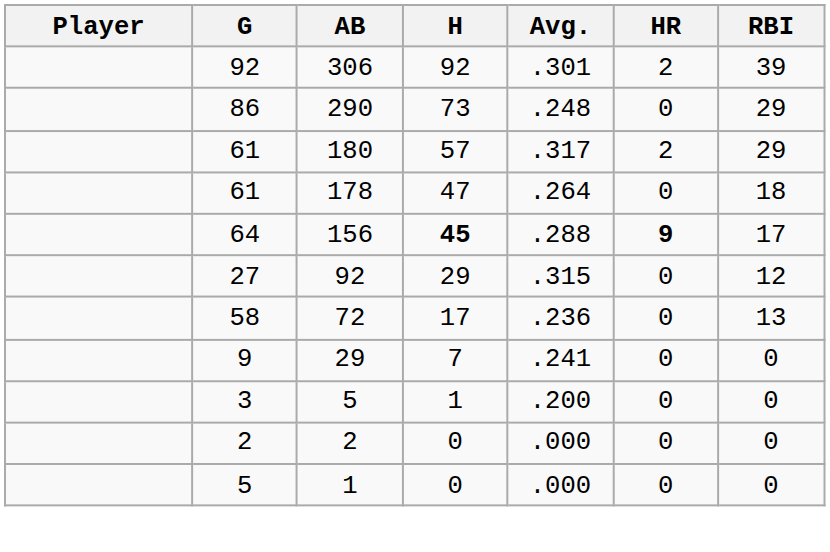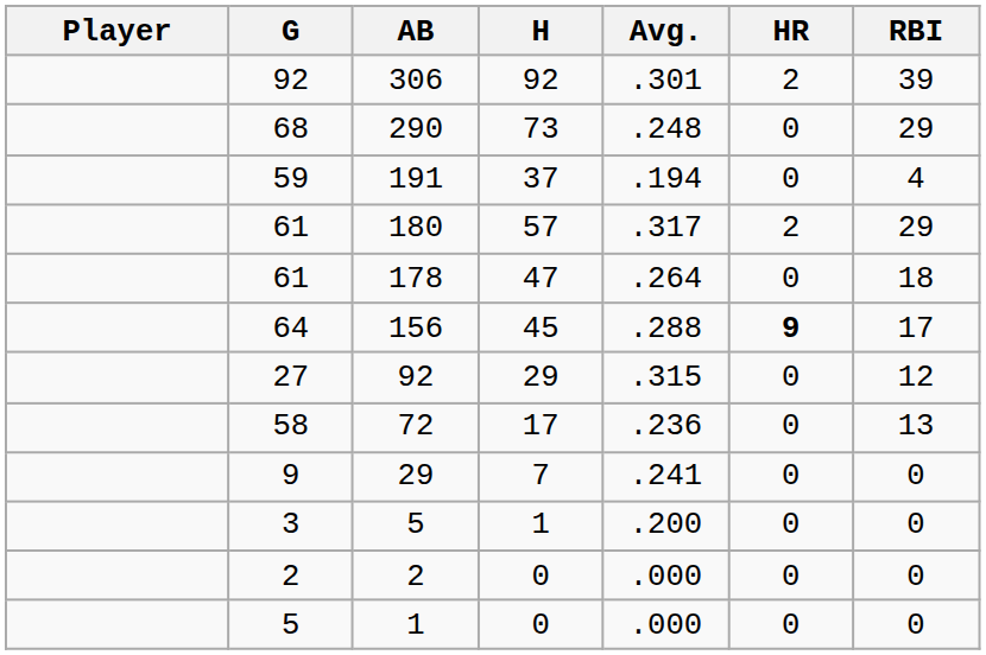 <table class="wikitable sortable">
 <tr>
 <th bgcolor="#DDDDFF" width="16%">Player</th>
 <th bgcolor="#DDDDFF" width="9%">G</th>
 <th bgcolor="#DDDDFF" width="9%">AB</th>
 <th bgcolor="#DDDDFF" width="9%">H</th>
 <th bgcolor="#DDDDFF" width="9%">Avg.</th>
 <th bgcolor="#DDDDFF" width="9%">HR</th>
 <th bgcolor="#DDDDFF" width="9%">RBI</th>
 </tr>
 <tr align="center">
 <td></td>
 <td>92</td>
 <td>306</td>
 <td>92</td>
 <td>.301</td>
 <td>2</td>
 <td>39</td>
 </tr>
 <tr align="center">
 <td></td>
-<td>86</td>
+<td>68</td>
 <td>290</td>
 <td>73</td>
 <td>.248</td>
 <td>0</td>
 <td>29</td>
+</tr>
+<tr align="center">
+<td></td>
+<td>59</td>
+<td>191</td>
+<td>37</td>
+<td>.194</td>
+<td>0</td>
+<td>4</td>
 </tr>
 <tr align="center">
 <td></td>
 <td>61</td>
 <td>180</td>
 <td>57</td>
 <td>.317</td>
 <td>2</td>
 <td>29</td>
 </tr>
 <tr align="center">
 <td></td>
 <td>61</td>
 <td>178</td>
 <td>47</td>
 <td>.264</td>
 <td>0</td>
 <td>18</td>
 </tr>
 <tr align="center">
 <td></td>
 <td>64</td>
 <td>156</td>
-<td><strong>45</strong></td>
+<td>45</td>
 <td>.288</td>
 <td><strong>9</strong></td>
 <td>17</td>
 </tr>
 <tr align="center">
 <td></td>
 <td>27</td>
 <td>92</td>
 <td>29</td>
 <td>.315</td>
 <td>0</td>
 <td>12</td>
 </tr>
 <tr align="center">
 <td></td>
 <td>58</td>
 <td>72</td>
 <td>17</td>
 <td>.236</td>
 <td>0</td>
 <td>13</td>
 </tr>
 <tr align="center">
 <td></td>
 <td>9</td>
 <td>29</td>
 <td>7</td>
 <td>.241</td>
 <td>0</td>
 <td>0</td>
 </tr>
 <tr align="center">
 <td></td>
 <td>3</td>
 <td>5</td>
 <td>1</td>
 <td>.200</td>
 <td>0</td>
 <td>0</td>
 </tr>
 <tr align="center">
 <td></td>
 <td>2</td>
 <td>2</td>
 <td>0</td>
 <td>.000</td>
 <td>0</td>
 <td>0</td>
 </tr>
 <tr align="center">
 <td></td>
 <td>5</td>
 <td>1</td>
 <td>0</td>
 <td>.000</td>
 <td>0</td>
 <td>0</td>
 </tr>
 </table>
